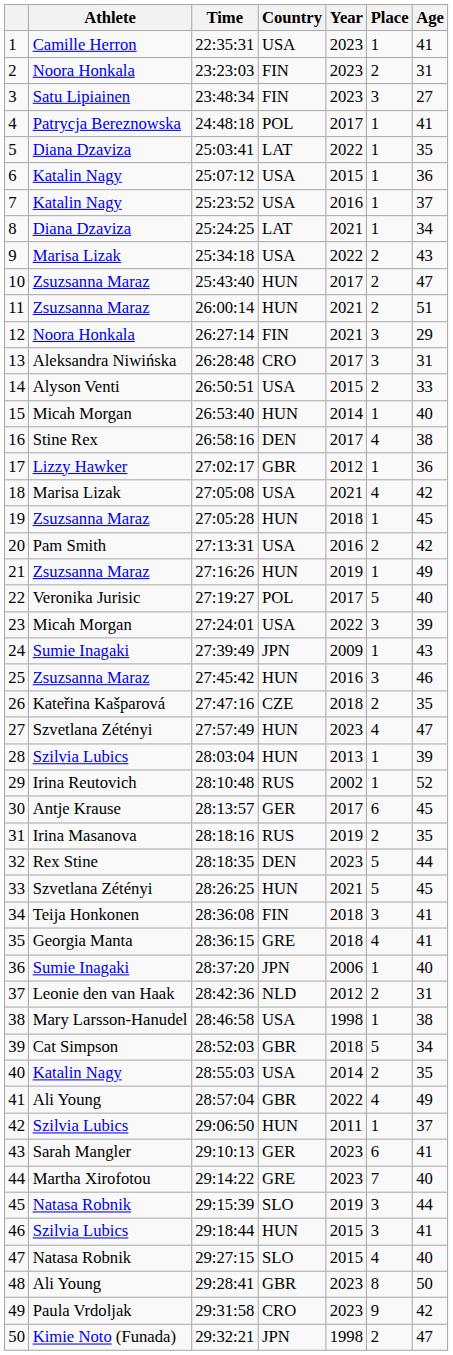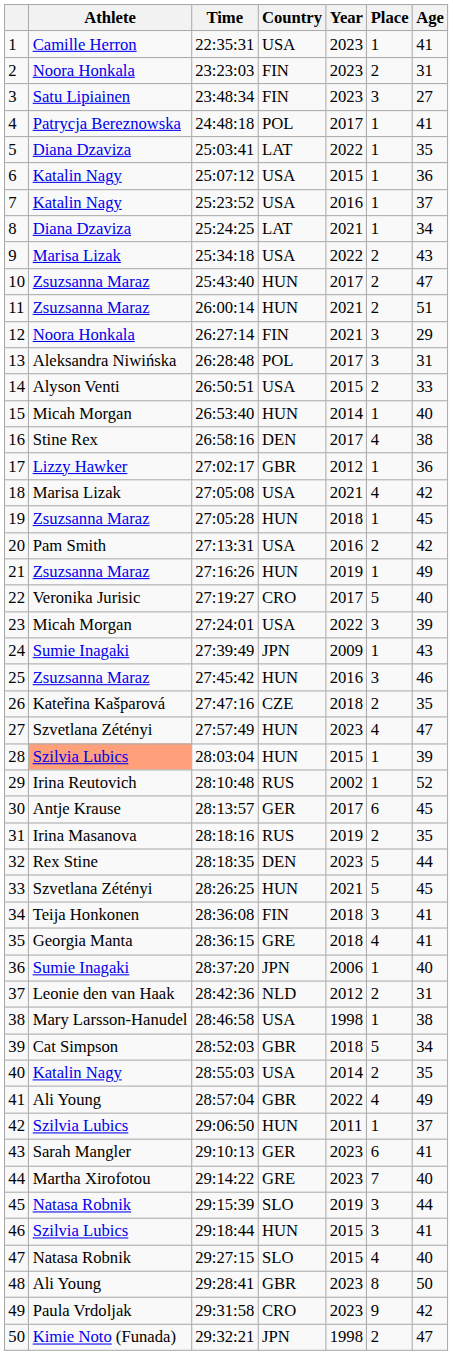 <table class="wikitable">
 <tr>
 <th></th>
 <th>Athlete</th>
 <th>Time</th>
 <th>Country</th>
 <th>Year</th>
 <th>Place</th>
 <th>Age</th>
 </tr>
 <tr>
 <td>1</td>
 <td><a href='#'>Camille Herron</a></td>
 <td>22:35:31</td>
 <td>USA</td>
 <td>2023</td>
 <td>1</td>
 <td>41</td>
 </tr>
 <tr>
 <td>2</td>
 <td><a href='#'>Noora Honkala</a></td>
 <td>23:23:03</td>
 <td>FIN</td>
 <td>2023</td>
 <td>2</td>
 <td>31</td>
 </tr>
 <tr>
 <td>3</td>
 <td><a href='#'>Satu Lipiainen</a></td>
 <td>23:48:34</td>
 <td>FIN</td>
 <td>2023</td>
 <td>3</td>
 <td>27</td>
 </tr>
 <tr>
 <td>4</td>
 <td><a href='#'>Patrycja Bereznowska</a></td>
 <td>24:48:18</td>
 <td>POL</td>
 <td>2017</td>
 <td>1</td>
 <td>41</td>
 </tr>
 <tr>
 <td>5</td>
 <td><a href='#'>Diana Dzaviza</a></td>
 <td>25:03:41</td>
 <td>LAT</td>
 <td>2022</td>
 <td>1</td>
 <td>35</td>
 </tr>
 <tr>
 <td>6</td>
 <td><a href='#'>Katalin Nagy</a></td>
 <td>25:07:12</td>
 <td>USA</td>
 <td>2015</td>
 <td>1</td>
 <td>36</td>
 </tr>
 <tr>
 <td>7</td>
 <td><a href='#'>Katalin Nagy</a></td>
 <td>25:23:52</td>
 <td>USA</td>
 <td>2016</td>
 <td>1</td>
 <td>37</td>
 </tr>
 <tr>
 <td>8</td>
 <td><a href='#'>Diana Dzaviza</a></td>
 <td>25:24:25</td>
 <td>LAT</td>
 <td>2021</td>
 <td>1</td>
 <td>34</td>
 </tr>
 <tr>
 <td>9</td>
 <td><a href='#'>Marisa Lizak</a></td>
 <td>25:34:18</td>
 <td>USA</td>
 <td>2022</td>
 <td>2</td>
 <td>43</td>
 </tr>
 <tr>
 <td>10</td>
 <td><a href='#'>Zsuzsanna Maraz</a></td>
 <td>25:43:40</td>
 <td>HUN</td>
 <td>2017</td>
 <td>2</td>
 <td>47</td>
 </tr>
 <tr>
 <td>11</td>
 <td><a href='#'>Zsuzsanna Maraz</a></td>
 <td>26:00:14</td>
 <td>HUN</td>
 <td>2021</td>
 <td>2</td>
 <td>51</td>
 </tr>
 <tr>
 <td>12</td>
 <td><a href='#'>Noora Honkala</a></td>
 <td>26:27:14</td>
 <td>FIN</td>
 <td>2021</td>
 <td>3</td>
 <td>29</td>
 </tr>
 <tr>
 <td>13</td>
 <td>Aleksandra Niwińska</td>
 <td>26:28:48</td>
-<td>CRO</td>
+<td>POL</td>
 <td>2017</td>
 <td>3</td>
 <td>31</td>
 </tr>
 <tr>
 <td>14</td>
 <td>Alyson Venti</td>
 <td>26:50:51</td>
 <td>USA</td>
 <td>2015</td>
 <td>2</td>
 <td>33</td>
 </tr>
 <tr>
 <td>15</td>
 <td>Micah Morgan</td>
 <td>26:53:40</td>
 <td>HUN</td>
 <td>2014</td>
 <td>1</td>
 <td>40</td>
 </tr>
 <tr>
 <td>16</td>
 <td>Stine Rex</td>
 <td>26:58:16</td>
 <td>DEN</td>
 <td>2017</td>
 <td>4</td>
 <td>38</td>
 </tr>
 <tr>
 <td>17</td>
 <td><a href='#'>Lizzy Hawker</a></td>
 <td>27:02:17</td>
 <td>GBR</td>
 <td>2012</td>
 <td>1</td>
 <td>36</td>
 </tr>
 <tr>
 <td>18</td>
 <td>Marisa Lizak</td>
 <td>27:05:08</td>
 <td>USA</td>
 <td>2021</td>
 <td>4</td>
 <td>42</td>
 </tr>
 <tr>
 <td>19</td>
 <td><a href='#'>Zsuzsanna Maraz</a></td>
 <td>27:05:28</td>
 <td>HUN</td>
 <td>2018</td>
 <td>1</td>
 <td>45</td>
 </tr>
 <tr>
 <td>20</td>
 <td>Pam Smith</td>
 <td>27:13:31</td>
 <td>USA</td>
 <td>2016</td>
 <td>2</td>
 <td>42</td>
 </tr>
 <tr>
 <td>21</td>
 <td><a href='#'>Zsuzsanna Maraz</a></td>
 <td>27:16:26</td>
 <td>HUN</td>
 <td>2019</td>
 <td>1</td>
 <td>49</td>
 </tr>
 <tr>
 <td>22</td>
 <td>Veronika Jurisic</td>
 <td>27:19:27</td>
-<td>POL</td>
+<td>CRO</td>
 <td>2017</td>
 <td>5</td>
 <td>40</td>
 </tr>
 <tr>
 <td>23</td>
 <td>Micah Morgan</td>
 <td>27:24:01</td>
 <td>USA</td>
 <td>2022</td>
 <td>3</td>
 <td>39</td>
 </tr>
 <tr>
 <td>24</td>
 <td><a href='#'>Sumie Inagaki</a></td>
 <td>27:39:49</td>
 <td>JPN</td>
 <td>2009</td>
 <td>1</td>
 <td>43</td>
 </tr>
 <tr>
 <td>25</td>
 <td><a href='#'>Zsuzsanna Maraz</a></td>
 <td>27:45:42</td>
 <td>HUN</td>
 <td>2016</td>
 <td>3</td>
 <td>46</td>
 </tr>
 <tr>
 <td>26</td>
 <td>Kateřina Kašparová</td>
 <td>27:47:16</td>
 <td>CZE</td>
 <td>2018</td>
 <td>2</td>
 <td>35</td>
 </tr>
 <tr>
 <td>27</td>
 <td>Szvetlana Zétényi</td>
 <td>27:57:49</td>
 <td>HUN</td>
 <td>2023</td>
 <td>4</td>
 <td>47</td>
 </tr>
 <tr>
 <td>28</td>
-<td><a href='#'>Szilvia Lubics</a></td>
+<td style="background: lightsalmon;"><a href='#'>Szilvia Lubics</a></td>
 <td>28:03:04</td>
 <td>HUN</td>
-<td>2013</td>
+<td>2015</td>
 <td>1</td>
 <td>39</td>
 </tr>
 <tr>
 <td>29</td>
 <td>Irina Reutovich</td>
 <td>28:10:48</td>
 <td>RUS</td>
 <td>2002</td>
 <td>1</td>
 <td>52</td>
 </tr>
 <tr>
 <td>30</td>
 <td>Antje Krause</td>
 <td>28:13:57</td>
 <td>GER</td>
 <td>2017</td>
 <td>6</td>
 <td>45</td>
 </tr>
 <tr>
 <td>31</td>
 <td>Irina Masanova</td>
 <td>28:18:16</td>
 <td>RUS</td>
 <td>2019</td>
 <td>2</td>
 <td>35</td>
 </tr>
 <tr>
 <td>32</td>
 <td>Rex Stine</td>
 <td>28:18:35</td>
 <td>DEN</td>
 <td>2023</td>
 <td>5</td>
 <td>44</td>
 </tr>
 <tr>
 <td>33</td>
 <td>Szvetlana Zétényi</td>
 <td>28:26:25</td>
 <td>HUN</td>
 <td>2021</td>
 <td>5</td>
 <td>45</td>
 </tr>
 <tr>
 <td>34</td>
 <td>Teija Honkonen</td>
 <td>28:36:08</td>
 <td>FIN</td>
 <td>2018</td>
 <td>3</td>
 <td>41</td>
 </tr>
 <tr>
 <td>35</td>
 <td>Georgia Manta</td>
 <td>28:36:15</td>
 <td>GRE</td>
 <td>2018</td>
 <td>4</td>
 <td>41</td>
 </tr>
 <tr>
 <td>36</td>
 <td><a href='#'>Sumie Inagaki</a></td>
 <td>28:37:20</td>
 <td>JPN</td>
 <td>2006</td>
 <td>1</td>
 <td>40</td>
 </tr>
 <tr>
 <td>37</td>
 <td>Leonie den van Haak</td>
 <td>28:42:36</td>
 <td>NLD</td>
 <td>2012</td>
 <td>2</td>
 <td>31</td>
 </tr>
 <tr>
 <td>38</td>
 <td>Mary Larsson-Hanudel</td>
 <td>28:46:58</td>
 <td>USA</td>
 <td>1998</td>
 <td>1</td>
 <td>38</td>
 </tr>
 <tr>
 <td>39</td>
 <td>Cat Simpson</td>
 <td>28:52:03</td>
 <td>GBR</td>
 <td>2018</td>
 <td>5</td>
 <td>34</td>
 </tr>
 <tr>
 <td>40</td>
 <td><a href='#'>Katalin Nagy</a></td>
 <td>28:55:03</td>
 <td>USA</td>
 <td>2014</td>
 <td>2</td>
 <td>35</td>
 </tr>
 <tr>
 <td>41</td>
 <td>Ali Young</td>
 <td>28:57:04</td>
 <td>GBR</td>
 <td>2022</td>
 <td>4</td>
 <td>49</td>
 </tr>
 <tr>
 <td>42</td>
 <td><a href='#'>Szilvia Lubics</a></td>
 <td>29:06:50</td>
 <td>HUN</td>
 <td>2011</td>
 <td>1</td>
 <td>37</td>
 </tr>
 <tr>
 <td>43</td>
 <td>Sarah Mangler</td>
 <td>29:10:13</td>
 <td>GER</td>
 <td>2023</td>
 <td>6</td>
 <td>41</td>
 </tr>
 <tr>
 <td>44</td>
 <td>Martha Xirofotou</td>
 <td>29:14:22</td>
 <td>GRE</td>
 <td>2023</td>
 <td>7</td>
 <td>40</td>
 </tr>
 <tr>
 <td>45</td>
 <td><a href='#'>Natasa Robnik</a></td>
 <td>29:15:39</td>
 <td>SLO</td>
 <td>2019</td>
 <td>3</td>
 <td>44</td>
 </tr>
 <tr>
 <td>46</td>
 <td><a href='#'>Szilvia Lubics</a></td>
 <td>29:18:44</td>
 <td>HUN</td>
 <td>2015</td>
 <td>3</td>
 <td>41</td>
 </tr>
 <tr>
 <td>47</td>
 <td>Natasa Robnik</td>
 <td>29:27:15</td>
 <td>SLO</td>
 <td>2015</td>
 <td>4</td>
 <td>40</td>
 </tr>
 <tr>
 <td>48</td>
 <td>Ali Young</td>
 <td>29:28:41</td>
 <td>GBR</td>
 <td>2023</td>
 <td>8</td>
 <td>50</td>
 </tr>
 <tr>
 <td>49</td>
 <td>Paula Vrdoljak</td>
 <td>29:31:58</td>
 <td>CRO</td>
 <td>2023</td>
 <td>9</td>
 <td>42</td>
 </tr>
 <tr>
 <td>50</td>
 <td><a href='#'>Kimie Noto</a> (Funada)</td>
 <td>29:32:21</td>
 <td>JPN</td>
 <td>1998</td>
 <td>2</td>
 <td>47</td>
 </tr>
 </table>
